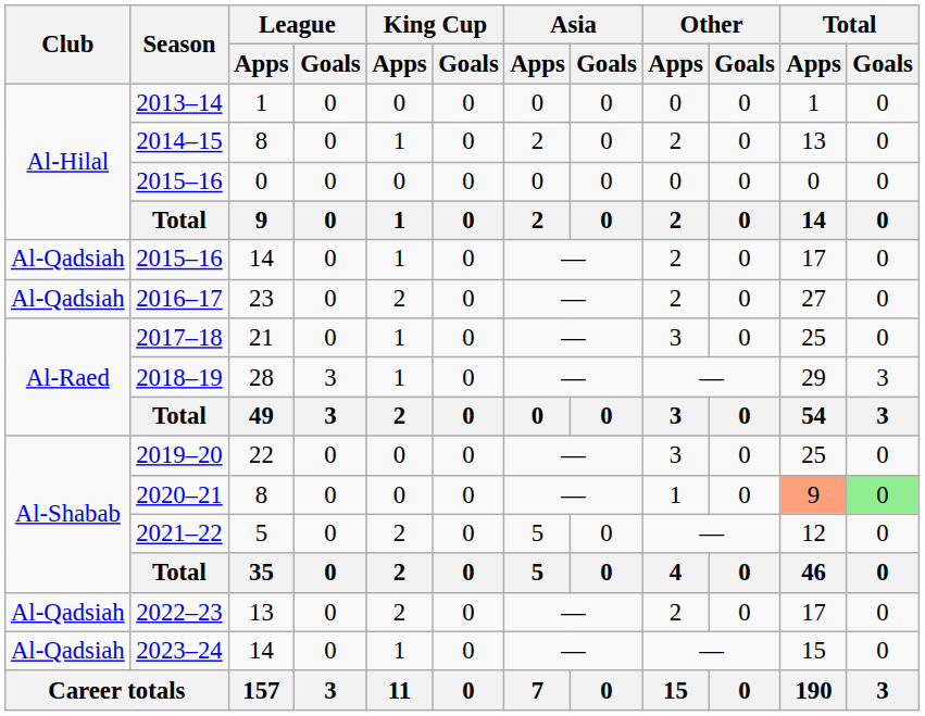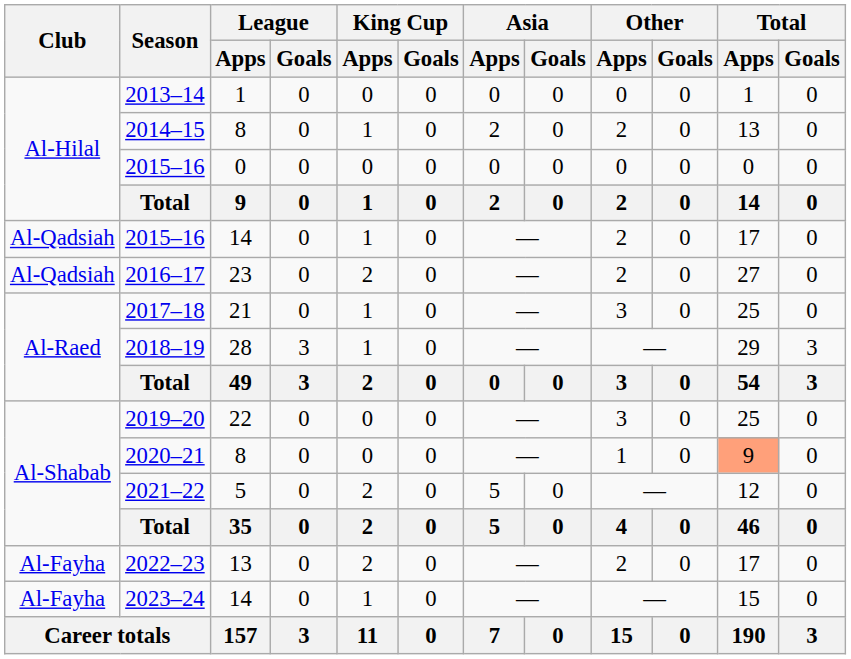 <table class="wikitable" style="text-align: center">
 <tr>
 <th rowspan=2>Club</th>
 <th rowspan=2>Season</th>
 <th colspan=2>League</th>
 <th colspan=2>King Cup</th>
 <th colspan=2>Asia</th>
 <th colspan=2>Other</th>
 <th colspan=2>Total</th>
 </tr>
 <tr>
 <th>Apps</th>
 <th>Goals</th>
 <th>Apps</th>
 <th>Goals</th>
 <th>Apps</th>
 <th>Goals</th>
 <th>Apps</th>
 <th>Goals</th>
 <th>Apps</th>
 <th>Goals</th>
 </tr>
 <tr>
 <td rowspan=4><a href='#'>Al-Hilal</a></td>
 <td><a href='#'>2013–14</a></td>
 <td>1</td>
 <td>0</td>
 <td>0</td>
 <td>0</td>
 <td>0</td>
 <td>0</td>
 <td>0</td>
 <td>0</td>
 <td>1</td>
 <td>0</td>
 </tr>
 <tr>
 <td><a href='#'>2014–15</a></td>
 <td>8</td>
 <td>0</td>
 <td>1</td>
 <td>0</td>
 <td>2</td>
 <td>0</td>
 <td>2</td>
 <td>0</td>
 <td>13</td>
 <td>0</td>
 </tr>
 <tr>
 <td><a href='#'>2015–16</a></td>
 <td>0</td>
 <td>0</td>
 <td>0</td>
 <td>0</td>
 <td>0</td>
 <td>0</td>
 <td>0</td>
 <td>0</td>
 <td>0</td>
 <td>0</td>
 </tr>
 <tr>
 <th>Total</th>
 <th>9</th>
 <th>0</th>
 <th>1</th>
 <th>0</th>
 <th>2</th>
 <th>0</th>
 <th>2</th>
 <th>0</th>
 <th>14</th>
 <th>0</th>
 </tr>
 <tr>
 <td rowspan=1><a href='#'>Al-Qadsiah</a></td>
 <td><a href='#'>2015–16</a></td>
 <td>14</td>
 <td>0</td>
 <td>1</td>
 <td>0</td>
 <td colspan=2>—</td>
 <td>2</td>
 <td>0</td>
 <td>17</td>
 <td>0</td>
 </tr>
 <tr>
 <td rowspan=1><a href='#'>Al-Qadsiah</a></td>
 <td><a href='#'>2016–17</a></td>
 <td>23</td>
 <td>0</td>
 <td>2</td>
 <td>0</td>
 <td colspan=2>—</td>
 <td>2</td>
 <td>0</td>
 <td>27</td>
 <td>0</td>
 </tr>
 <tr>
 <td rowspan=3><a href='#'>Al-Raed</a></td>
 <td><a href='#'>2017–18</a></td>
 <td>21</td>
 <td>0</td>
 <td>1</td>
 <td>0</td>
 <td colspan=2>—</td>
 <td>3</td>
 <td>0</td>
 <td>25</td>
 <td>0</td>
 </tr>
 <tr>
 <td><a href='#'>2018–19</a></td>
 <td>28</td>
 <td>3</td>
 <td>1</td>
 <td>0</td>
 <td colspan=2>—</td>
 <td colspan=2>—</td>
 <td>29</td>
 <td>3</td>
 </tr>
 <tr>
 <th>Total</th>
 <th>49</th>
 <th>3</th>
 <th>2</th>
 <th>0</th>
 <th>0</th>
 <th>0</th>
 <th>3</th>
 <th>0</th>
 <th>54</th>
 <th>3</th>
 </tr>
 <tr>
 <td rowspan=4><a href='#'>Al-Shabab</a></td>
 <td><a href='#'>2019–20</a></td>
 <td>22</td>
 <td>0</td>
 <td>0</td>
 <td>0</td>
 <td colspan=2>—</td>
 <td>3</td>
 <td>0</td>
 <td>25</td>
 <td>0</td>
 </tr>
 <tr>
 <td><a href='#'>2020–21</a></td>
 <td>8</td>
 <td>0</td>
 <td>0</td>
 <td>0</td>
 <td colspan=2>—</td>
 <td>1</td>
 <td>0</td>
 <td style="background: lightsalmon;">9</td>
-<td style="background: lightgreen;">0</td>
+<td>0</td>
 </tr>
 <tr>
 <td><a href='#'>2021–22</a></td>
 <td>5</td>
 <td>0</td>
 <td>2</td>
 <td>0</td>
 <td>5</td>
 <td>0</td>
 <td colspan=2>—</td>
 <td>12</td>
 <td>0</td>
 </tr>
 <tr>
 <th>Total</th>
 <th>35</th>
 <th>0</th>
 <th>2</th>
 <th>0</th>
 <th>5</th>
 <th>0</th>
 <th>4</th>
 <th>0</th>
 <th>46</th>
 <th>0</th>
 </tr>
 <tr>
-<td rowspan=1><a href='#'>Al-Qadsiah</a></td>
+<td rowspan=1><a href='#'>Al-Fayha</a></td>
 <td><a href='#'>2022–23</a></td>
 <td>13</td>
 <td>0</td>
 <td>2</td>
 <td>0</td>
 <td colspan=2>—</td>
 <td>2</td>
 <td>0</td>
 <td>17</td>
 <td>0</td>
 </tr>
 <tr>
-<td rowspan=1><a href='#'>Al-Qadsiah</a></td>
+<td rowspan=1><a href='#'>Al-Fayha</a></td>
 <td><a href='#'>2023–24</a></td>
 <td>14</td>
 <td>0</td>
 <td>1</td>
 <td>0</td>
 <td colspan=2>—</td>
 <td colspan=2>—</td>
 <td>15</td>
 <td>0</td>
 </tr>
 <tr>
 <th colspan=2>Career totals</th>
 <th>157</th>
 <th>3</th>
 <th>11</th>
 <th>0</th>
 <th>7</th>
 <th>0</th>
 <th>15</th>
 <th>0</th>
 <th>190</th>
 <th>3</th>
 </tr>
 </table>
